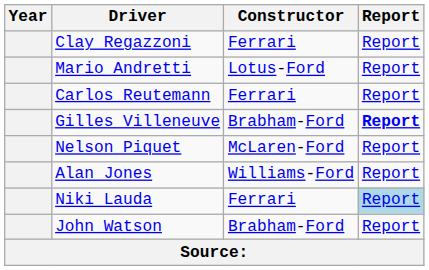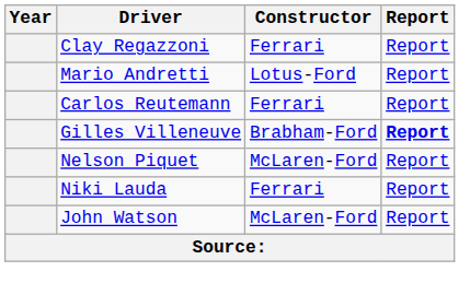 <table class="wikitable" style="font-size: 95%;">
 <tr>
 <th>Year</th>
 <th>Driver</th>
 <th>Constructor</th>
 <th>Report</th>
 </tr>
 <tr>
 <th></th>
 <td> <a href='#'>Clay Regazzoni</a></td>
 <td><a href='#'>Ferrari</a></td>
 <td><a href='#'>Report</a></td>
 </tr>
 <tr>
 <th></th>
 <td> <a href='#'>Mario Andretti</a></td>
 <td><a href='#'>Lotus</a>-<a href='#'>Ford</a></td>
 <td><a href='#'>Report</a></td>
 </tr>
 <tr>
 <th></th>
 <td> <a href='#'>Carlos Reutemann</a></td>
 <td><a href='#'>Ferrari</a></td>
 <td><a href='#'>Report</a></td>
 </tr>
 <tr>
 <th></th>
 <td> <a href='#'>Gilles Villeneuve</a></td>
 <td><a href='#'>Brabham</a>-<a href='#'>Ford</a></td>
 <td><strong><a href='#'>Report</a></strong></td>
 </tr>
 <tr>
 <th></th>
 <td> <a href='#'>Nelson Piquet</a></td>
 <td><a href='#'>McLaren</a>-<a href='#'>Ford</a></td>
 <td><a href='#'>Report</a></td>
 </tr>
 <tr>
 <th></th>
-<td> <a href='#'>Alan Jones</a></td>
-<td><a href='#'>Williams</a>-<a href='#'>Ford</a></td>
+<td> <a href='#'>Niki Lauda</a></td>
+<td><a href='#'>Ferrari</a></td>
 <td><a href='#'>Report</a></td>
 </tr>
 <tr>
 <th></th>
-<td> <a href='#'>Niki Lauda</a></td>
-<td><a href='#'>Ferrari</a></td>
-<td style="background: lightblue;"><a href='#'>Report</a></td>
-</tr>
-<tr>
-<th></th>
 <td> <a href='#'>John Watson</a></td>
-<td><a href='#'>Brabham</a>-<a href='#'>Ford</a></td>
+<td><a href='#'>McLaren</a>-<a href='#'>Ford</a></td>
 <td><a href='#'>Report</a></td>
 </tr>
 <tr>
 <th colspan=4>Source:</th>
 </tr>
 </table>
